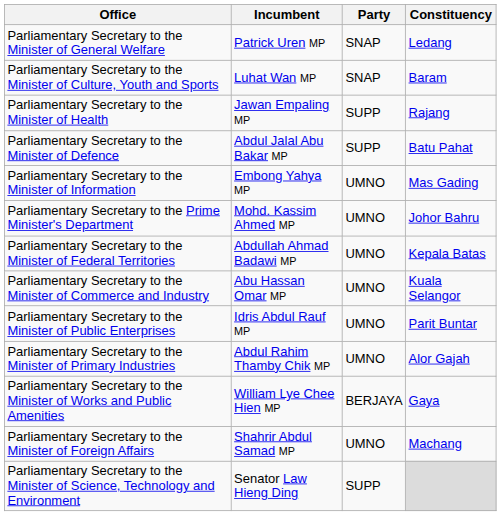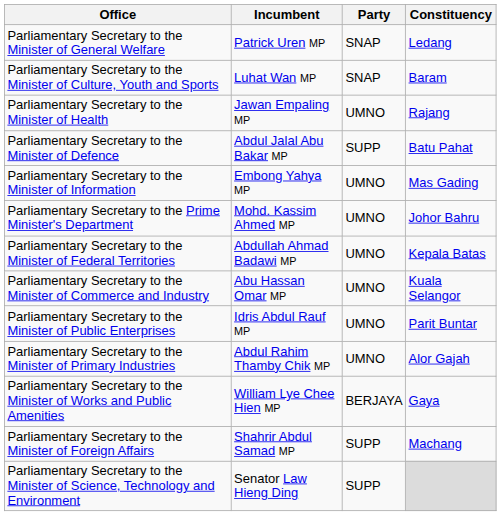 <table class="sortable wikitable">
 <tr>
 <th>Office</th>
 <th>Incumbent</th>
 <th>Party</th>
 <th>Constituency</th>
 </tr>
 <tr>
 <td>Parliamentary Secretary to the <a href='#'>Minister of General Welfare</a></td>
 <td><a href='#'>Patrick Uren</a> <small>MP</small></td>
 <td>SNAP</td>
 <td><a href='#'>Ledang</a></td>
 </tr>
 <tr>
 <td>Parliamentary Secretary to the <a href='#'>Minister of Culture, Youth and Sports</a></td>
 <td><a href='#'>Luhat Wan</a> <small>MP</small></td>
 <td>SNAP</td>
 <td><a href='#'>Baram</a></td>
 </tr>
 <tr>
 <td>Parliamentary Secretary to the <a href='#'>Minister of Health</a></td>
 <td><a href='#'>Jawan Empaling</a> <small>MP</small></td>
-<td>SUPP</td>
+<td>UMNO</td>
 <td><a href='#'>Rajang</a></td>
 </tr>
 <tr>
 <td>Parliamentary Secretary to the <a href='#'>Minister of Defence</a></td>
 <td><a href='#'>Abdul Jalal Abu Bakar</a> <small>MP</small></td>
 <td>SUPP</td>
 <td><a href='#'>Batu Pahat</a></td>
 </tr>
 <tr>
 <td>Parliamentary Secretary to the <a href='#'>Minister of Information</a></td>
 <td><a href='#'>Embong Yahya</a> <small>MP</small></td>
 <td>UMNO</td>
 <td><a href='#'>Mas Gading</a></td>
 </tr>
 <tr>
 <td>Parliamentary Secretary to the <a href='#'>Prime Minister's Department</a></td>
 <td><a href='#'>Mohd. Kassim Ahmed</a> <small>MP</small></td>
 <td>UMNO</td>
 <td><a href='#'>Johor Bahru</a></td>
 </tr>
 <tr>
 <td>Parliamentary Secretary to the <a href='#'>Minister of Federal Territories</a></td>
 <td><a href='#'>Abdullah Ahmad Badawi</a> <small>MP</small></td>
 <td>UMNO</td>
 <td><a href='#'>Kepala Batas</a></td>
 </tr>
 <tr>
 <td>Parliamentary Secretary to the <a href='#'>Minister of Commerce and Industry</a></td>
 <td><a href='#'>Abu Hassan Omar</a> <small>MP</small></td>
 <td>UMNO</td>
 <td><a href='#'>Kuala Selangor</a></td>
 </tr>
 <tr>
 <td>Parliamentary Secretary to the <a href='#'>Minister of Public Enterprises</a></td>
 <td><a href='#'>Idris Abdul Rauf</a> <small>MP</small></td>
 <td>UMNO</td>
 <td><a href='#'>Parit Buntar</a></td>
 </tr>
 <tr>
 <td>Parliamentary Secretary to the <a href='#'>Minister of Primary Industries</a></td>
 <td><a href='#'>Abdul Rahim Thamby Chik</a> <small>MP</small></td>
 <td>UMNO</td>
 <td><a href='#'>Alor Gajah</a></td>
 </tr>
 <tr>
 <td>Parliamentary Secretary to the <a href='#'>Minister of Works and Public Amenities</a></td>
 <td><a href='#'>William Lye Chee Hien</a> <small>MP</small></td>
 <td>BERJAYA</td>
 <td><a href='#'>Gaya</a></td>
 </tr>
 <tr>
 <td>Parliamentary Secretary to the <a href='#'>Minister of Foreign Affairs</a></td>
 <td><a href='#'>Shahrir Abdul Samad</a> <small>MP</small></td>
-<td>UMNO</td>
+<td>SUPP</td>
 <td><a href='#'>Machang</a></td>
 </tr>
 <tr>
 <td>Parliamentary Secretary to the <a href='#'>Minister of Science, Technology and Environment</a></td>
 <td>Senator <a href='#'>Law Hieng Ding</a></td>
 <td>SUPP</td>
 <td bgcolor=dcdcdc></td>
 </tr>
 </table>
